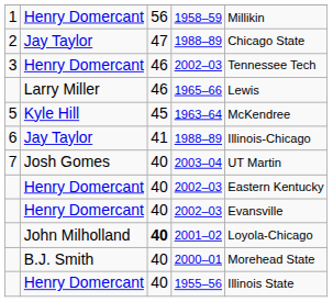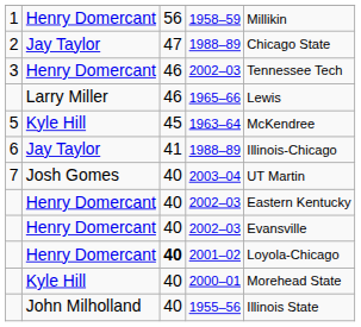 <table class="wikitable">
 <tr>
 </tr>
 <tr>
 <td>1</td>
 <td><a href='#'>Henry Domercant</a></td>
 <td>56</td>
 <td style="font-size:80%;"><a href='#'>1958–59</a></td>
 <td style="font-size:80%;">Millikin</td>
 </tr>
 <tr>
 <td>2</td>
 <td><a href='#'>Jay Taylor</a></td>
 <td>47</td>
 <td style="font-size:80%;"><a href='#'>1988–89</a></td>
 <td style="font-size:80%;">Chicago State</td>
 </tr>
 <tr>
 <td>3</td>
 <td><a href='#'>Henry Domercant</a></td>
 <td>46</td>
 <td style="font-size:80%;"><a href='#'>2002–03</a></td>
 <td style="font-size:80%;">Tennessee Tech</td>
 </tr>
 <tr>
 <td></td>
 <td>Larry Miller</td>
 <td>46</td>
 <td style="font-size:80%;"><a href='#'>1965–66</a></td>
 <td style="font-size:80%;">Lewis</td>
 </tr>
 <tr>
 <td>5</td>
 <td><a href='#'>Kyle Hill</a></td>
 <td>45</td>
 <td style="font-size:80%;"><a href='#'>1963–64</a></td>
 <td style="font-size:80%;">McKendree</td>
 </tr>
 <tr>
 <td>6</td>
 <td><a href='#'>Jay Taylor</a></td>
 <td>41</td>
 <td style="font-size:80%;"><a href='#'>1988–89</a></td>
 <td style="font-size:80%;">Illinois-Chicago</td>
 </tr>
 <tr>
 <td>7</td>
 <td>Josh Gomes</td>
 <td>40</td>
 <td style="font-size:80%;"><a href='#'>2003–04</a></td>
 <td style="font-size:80%;">UT Martin</td>
 </tr>
 <tr>
 <td></td>
 <td><a href='#'>Henry Domercant</a></td>
 <td>40</td>
 <td style="font-size:80%;"><a href='#'>2002–03</a></td>
 <td style="font-size:80%;">Eastern Kentucky</td>
 </tr>
 <tr>
 <td></td>
 <td><a href='#'>Henry Domercant</a></td>
 <td>40</td>
 <td style="font-size:80%;"><a href='#'>2002–03</a></td>
 <td style="font-size:80%;">Evansville</td>
 </tr>
 <tr>
 <td></td>
-<td>John Milholland</td>
+<td><a href='#'>Henry Domercant</a></td>
 <td><strong>40</strong></td>
 <td style="font-size:80%;"><a href='#'>2001–02</a></td>
 <td style="font-size:80%;">Loyola-Chicago</td>
 </tr>
 <tr>
 <td></td>
-<td>B.J. Smith</td>
+<td><a href='#'>Kyle Hill</a></td>
 <td>40</td>
 <td style="font-size:80%;"><a href='#'>2000–01</a></td>
 <td style="font-size:80%;">Morehead State</td>
 </tr>
 <tr>
 <td></td>
-<td><a href='#'>Henry Domercant</a></td>
+<td>John Milholland</td>
 <td>40</td>
 <td style="font-size:80%;"><a href='#'>1955–56</a></td>
 <td style="font-size:80%;">Illinois State</td>
 </tr>
 </table>
